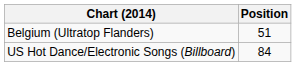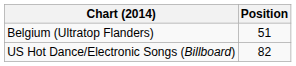 <table class="wikitable sortable">
 <tr>
 <th scope="col">Chart (2014)</th>
 <th scope="col">Position</th>
 </tr>
 <tr>
 <td>Belgium (Ultratop Flanders)</td>
 <td style="text-align:center;">51</td>
 </tr>
 <tr>
 <td>US Hot Dance/Electronic Songs (<em>Billboard</em>)</td>
-<td style="text-align:center;">84</td>
+<td style="text-align:center;">82</td>
 </tr>
 </table>
